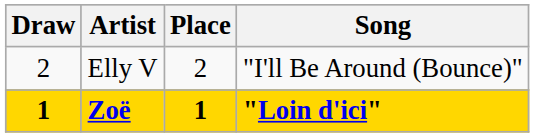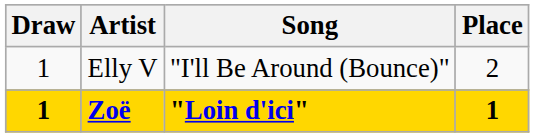 <table class="sortable wikitable" style="margin: 1em auto 1em auto; text-align:center">
 <tr>
 <th>Draw</th>
 <th>Artist</th>
+<th>Song</th>
 <th>Place</th>
-<th>Song</th>
 </tr>
 <tr>
+<td>1</td>
+<td align="left">Elly V</td>
+<td align="left">"I'll Be Around (Bounce)"</td>
 <td>2</td>
-<td align="left">Elly V</td>
-<td>2</td>
-<td align="left">"I'll Be Around (Bounce)"</td>
 </tr>
 <tr style="font-weight:bold;background:gold;">
 <td>1</td>
 <td align="left"><a href='#'>Zoë</a></td>
+<td align="left">"<a href='#'>Loin d'ici</a>"</td>
 <td>1</td>
-<td align="left">"<a href='#'>Loin d'ici</a>"</td>
 </tr>
 </table>
